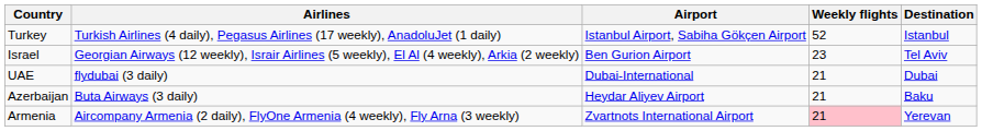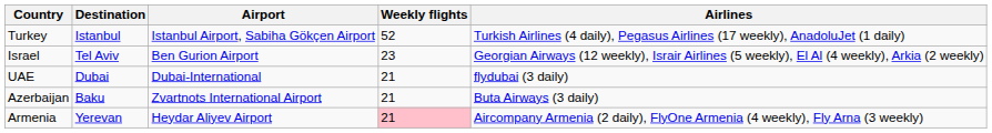 <table class="wikitable" style="text-align: left">
 <tr>
 <th>Country</th>
-<th>Airlines</th>
+<th>Destination</th>
 <th>Airport</th>
 <th>Weekly flights</th>
-<th>Destination</th>
+<th>Airlines</th>
 </tr>
 <tr>
 <td>Turkey</td>
-<td><a href='#'>Turkish Airlines</a> (4 daily), <a href='#'>Pegasus Airlines</a> (17 weekly), <a href='#'>AnadoluJet</a> (1 daily)</td>
+<td><a href='#'>Istanbul</a></td>
 <td><a href='#'>Istanbul Airport</a>, <a href='#'>Sabiha Gökçen Airport</a></td>
 <td>52</td>
-<td><a href='#'>Istanbul</a></td>
+<td><a href='#'>Turkish Airlines</a> (4 daily), <a href='#'>Pegasus Airlines</a> (17 weekly), <a href='#'>AnadoluJet</a> (1 daily)</td>
 </tr>
 <tr>
 <td>Israel</td>
-<td><a href='#'>Georgian Airways</a> (12 weekly), <a href='#'>Israir Airlines</a> (5 weekly), <a href='#'>El Al</a> (4 weekly), <a href='#'>Arkia</a> (2 weekly)</td>
+<td><a href='#'>Tel Aviv</a></td>
 <td><a href='#'>Ben Gurion Airport</a></td>
 <td>23</td>
-<td><a href='#'>Tel Aviv</a></td>
+<td><a href='#'>Georgian Airways</a> (12 weekly), <a href='#'>Israir Airlines</a> (5 weekly), <a href='#'>El Al</a> (4 weekly), <a href='#'>Arkia</a> (2 weekly)</td>
 </tr>
 <tr>
 <td>UAE</td>
-<td><a href='#'>flydubai</a> (3 daily)</td>
+<td><a href='#'>Dubai</a></td>
 <td><a href='#'>Dubai-International</a></td>
 <td>21</td>
-<td><a href='#'>Dubai</a></td>
+<td><a href='#'>flydubai</a> (3 daily)</td>
 </tr>
 <tr>
 <td>Azerbaijan</td>
+<td><a href='#'>Baku</a></td>
+<td><a href='#'>Zvartnots International Airport</a></td>
+<td>21</td>
 <td><a href='#'>Buta Airways</a> (3 daily)</td>
-<td><a href='#'>Heydar Aliyev Airport</a></td>
-<td>21</td>
-<td><a href='#'>Baku</a></td>
 </tr>
 <tr>
 <td>Armenia</td>
+<td><a href='#'>Yerevan</a></td>
+<td><a href='#'>Heydar Aliyev Airport</a></td>
+<td style="background: pink;">21</td>
 <td><a href='#'>Aircompany Armenia</a> (2 daily), <a href='#'>FlyOne Armenia</a> (4 weekly), <a href='#'>Fly Arna</a> (3 weekly)</td>
-<td><a href='#'>Zvartnots International Airport</a></td>
-<td style="background: pink;">21</td>
-<td><a href='#'>Yerevan</a></td>
 </tr>
 </table>
